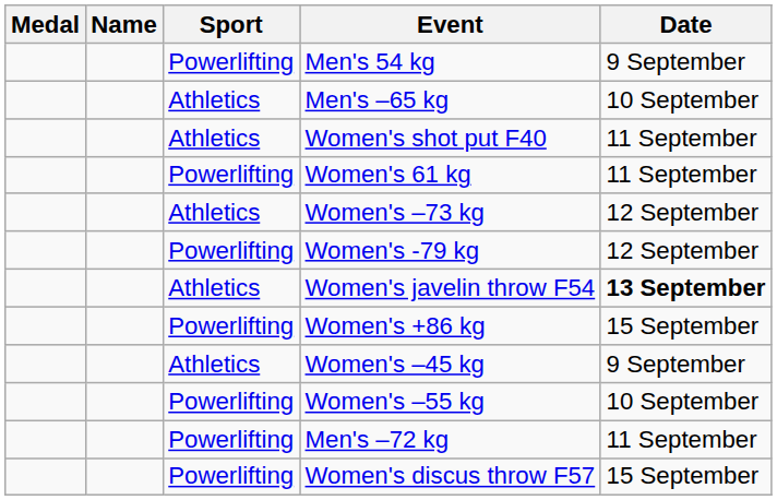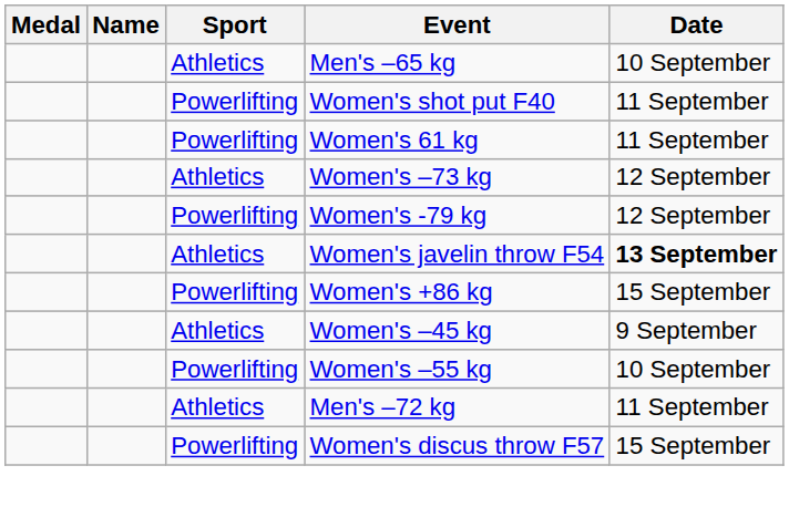 <table class="wikitable sortable" style="font-size:92%">
 <tr>
 <th>Medal</th>
 <th>Name</th>
 <th>Sport</th>
 <th>Event</th>
 <th>Date</th>
 </tr>
 <tr>
 <td></td>
 <td></td>
-<td><a href='#'>Powerlifting</a></td>
-<td><a href='#'>Men's 54 kg</a></td>
-<td>9 September</td>
-</tr>
-<tr>
-<td></td>
-<td></td>
 <td><a href='#'>Athletics</a></td>
 <td><a href='#'>Men's –65 kg</a></td>
 <td>10 September</td>
 </tr>
 <tr>
 <td></td>
 <td></td>
-<td><a href='#'>Athletics</a></td>
+<td><a href='#'>Powerlifting</a></td>
 <td><a href='#'>Women's shot put F40</a></td>
 <td>11 September</td>
 </tr>
 <tr>
 <td></td>
 <td></td>
 <td><a href='#'>Powerlifting</a></td>
 <td><a href='#'>Women's 61 kg</a></td>
 <td>11 September</td>
 </tr>
 <tr>
 <td></td>
 <td></td>
 <td><a href='#'>Athletics</a></td>
 <td><a href='#'>Women's –73 kg</a></td>
 <td>12 September</td>
 </tr>
 <tr>
 <td></td>
 <td></td>
 <td><a href='#'>Powerlifting</a></td>
 <td><a href='#'>Women's -79 kg</a></td>
 <td>12 September</td>
 </tr>
 <tr>
 <td></td>
 <td></td>
 <td><a href='#'>Athletics</a></td>
 <td><a href='#'>Women's javelin throw F54</a></td>
 <td><strong>13 September</strong></td>
 </tr>
 <tr>
 <td></td>
 <td></td>
 <td><a href='#'>Powerlifting</a></td>
 <td><a href='#'>Women's +86 kg</a></td>
 <td>15 September</td>
 </tr>
 <tr>
 <td></td>
 <td></td>
 <td><a href='#'>Athletics</a></td>
 <td><a href='#'>Women's –45 kg</a></td>
 <td>9 September</td>
 </tr>
 <tr>
 <td></td>
 <td></td>
 <td><a href='#'>Powerlifting</a></td>
 <td><a href='#'>Women's –55 kg</a></td>
 <td>10 September</td>
 </tr>
 <tr>
 <td></td>
 <td></td>
-<td><a href='#'>Powerlifting</a></td>
+<td><a href='#'>Athletics</a></td>
 <td><a href='#'>Men's –72 kg</a></td>
 <td>11 September</td>
 </tr>
 <tr>
 <td></td>
 <td></td>
 <td><a href='#'>Powerlifting</a></td>
 <td><a href='#'>Women's discus throw F57</a></td>
 <td>15 September</td>
 </tr>
 </table>
